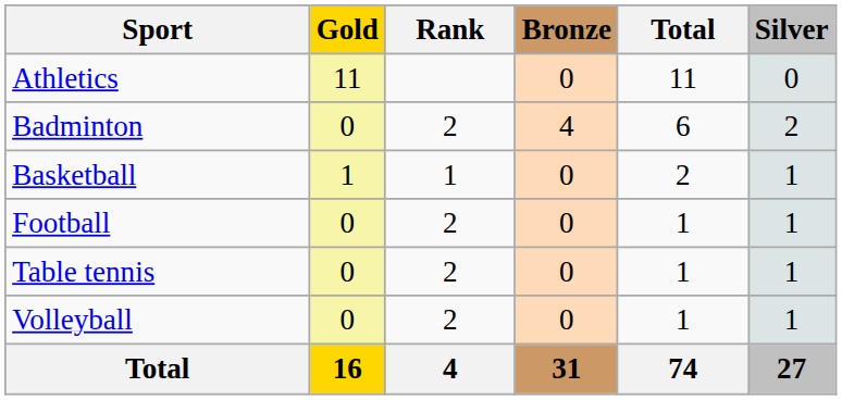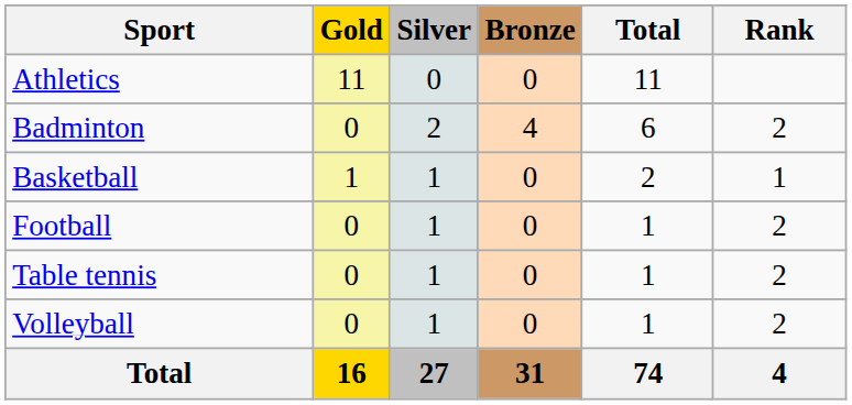 <table class="wikitable sortable" style="text-align:center; font-size:95%">
 <tr>
 <th width=150>Sport</th>
 <th style="background-color:gold; width=60;">Gold</th>
-<th width=60>Rank</th>
+<th style="background-color:silver; width=60;">Silver</th>
 <th style="background-color:#cc9966; width=60;">Bronze</th>
 <th width=60>Total</th>
-<th style="background-color:silver; width=60;">Silver</th>
+<th width=60>Rank</th>
 </tr>
 <tr>
 <td align=left> <a href='#'>Athletics</a></td>
 <td bgcolor=#f7f6a8>11</td>
-<td></td>
+<td bgcolor=#dce5e5>0</td>
 <td bgcolor=#ffdab9>0</td>
 <td>11</td>
-<td bgcolor=#dce5e5>0</td>
+<td></td>
 </tr>
 <tr>
 <td align=left> <a href='#'>Badminton</a></td>
 <td bgcolor=#f7f6a8>0</td>
-<td>2</td>
+<td bgcolor=#dce5e5>2</td>
 <td bgcolor=#ffdab9>4</td>
 <td>6</td>
-<td bgcolor=#dce5e5>2</td>
+<td>2</td>
 </tr>
 <tr>
 <td align=left> <a href='#'>Basketball</a></td>
 <td bgcolor=#f7f6a8>1</td>
-<td>1</td>
+<td bgcolor=#dce5e5>1</td>
 <td bgcolor=#ffdab9>0</td>
 <td>2</td>
-<td bgcolor=#dce5e5>1</td>
+<td>1</td>
 </tr>
 <tr>
 <td align=left> <a href='#'>Football</a></td>
 <td bgcolor=#f7f6a8>0</td>
-<td>2</td>
+<td bgcolor=#dce5e5>1</td>
 <td bgcolor=#ffdab9>0</td>
 <td>1</td>
-<td bgcolor=#dce5e5>1</td>
+<td>2</td>
 </tr>
 <tr>
 <td align=left> <a href='#'>Table tennis</a></td>
 <td bgcolor=#f7f6a8>0</td>
-<td>2</td>
+<td bgcolor=#dce5e5>1</td>
 <td bgcolor=#ffdab9>0</td>
 <td>1</td>
-<td bgcolor=#dce5e5>1</td>
+<td>2</td>
 </tr>
 <tr>
 <td align=left> <a href='#'>Volleyball</a></td>
 <td bgcolor=#f7f6a8>0</td>
-<td>2</td>
+<td bgcolor=#dce5e5>1</td>
 <td bgcolor=#ffdab9>0</td>
 <td>1</td>
-<td bgcolor=#dce5e5>1</td>
+<td>2</td>
 </tr>
 <tr>
 <th>Total</th>
 <th style="background-color:gold; width=60;">16</th>
-<th>4</th>
+<th style="background-color:silver; width=60;">27</th>
 <th style="background-color:#cc9966; width=60;">31</th>
 <th>74</th>
-<th style="background-color:silver; width=60;">27</th>
+<th>4</th>
 </tr>
 </table>
